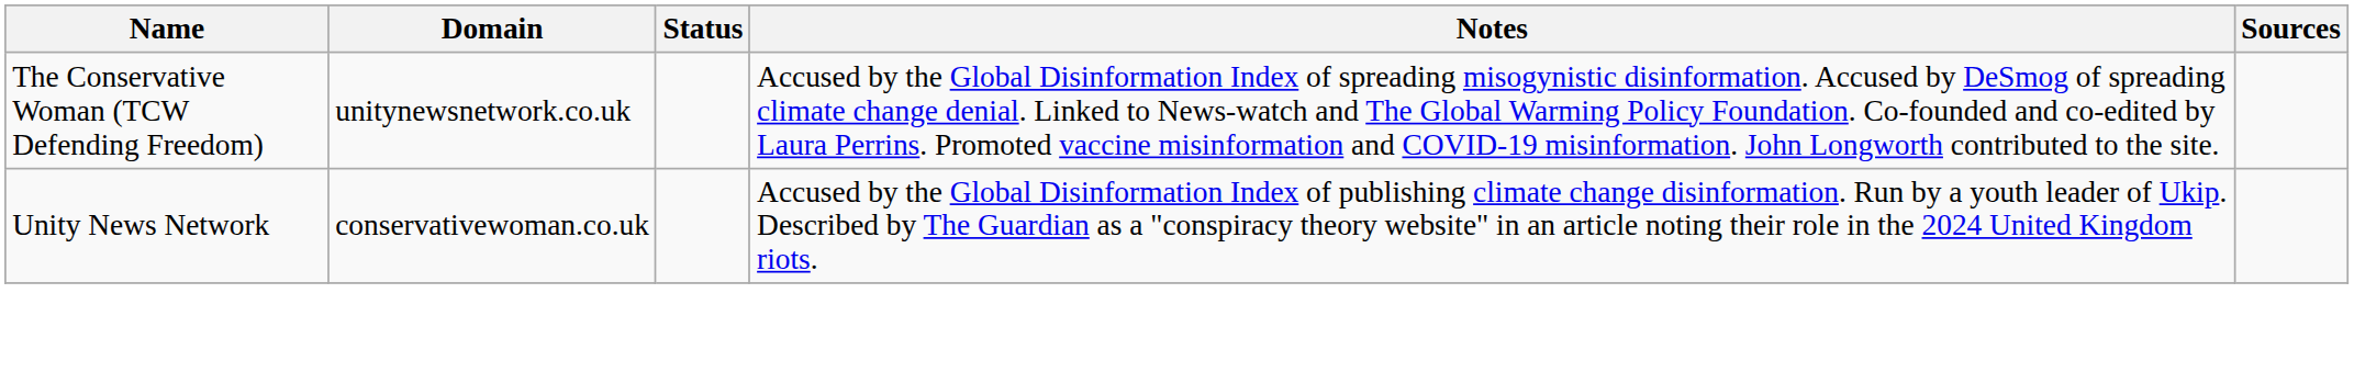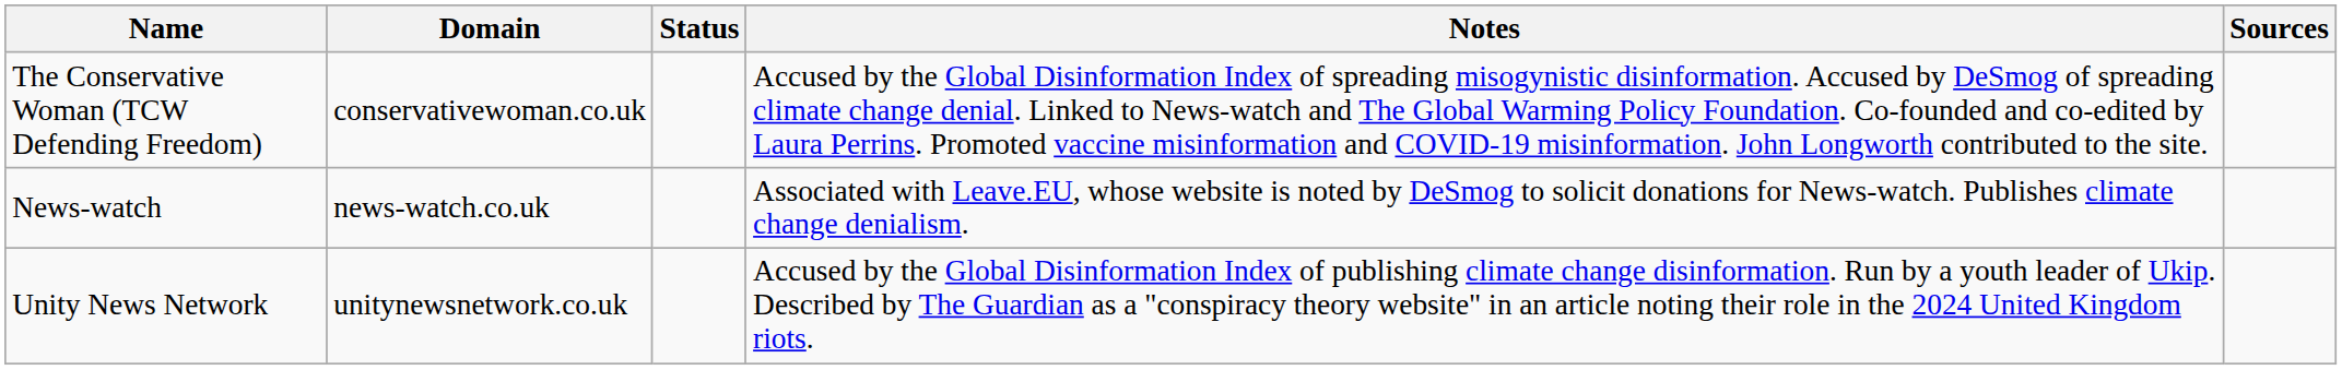 <table class="wikitable sortable mw-collapsible">
 <tr>
 <th>Name</th>
 <th>Domain</th>
 <th>Status</th>
 <th class="sortable">Notes</th>
 <th class="unsortable">Sources</th>
 </tr>
 <tr>
 <td>The Conservative Woman (TCW Defending Freedom)</td>
-<td>unitynewsnetwork.co.uk</td>
+<td>conservativewoman.co.uk</td>
 <td></td>
 <td>Accused by the <a href='#'>Global Disinformation Index</a> of spreading <a href='#'>misogynistic disinformation</a>. Accused by <a href='#'>DeSmog</a> of spreading <a href='#'>climate change denial</a>. Linked to News-watch and <a href='#'>The Global Warming Policy Foundation</a>. Co-founded and co-edited by <a href='#'>Laura Perrins</a>. Promoted <a href='#'>vaccine misinformation</a> and <a href='#'>COVID-19 misinformation</a>. <a href='#'>John Longworth</a> contributed to the site.</td>
 <td></td>
 </tr>
 <tr>
+<td>News-watch</td>
+<td>news-watch.co.uk</td>
+<td></td>
+<td>Associated with <a href='#'>Leave.EU</a>, whose website is noted by <a href='#'>DeSmog</a> to solicit donations for News-watch. Publishes <a href='#'>climate change denialism</a>.</td>
+<td></td>
+</tr>
+<tr>
 <td>Unity News Network</td>
-<td>conservativewoman.co.uk</td>
+<td>unitynewsnetwork.co.uk</td>
 <td></td>
 <td>Accused by the <a href='#'>Global Disinformation Index</a> of publishing <a href='#'>climate change disinformation</a>. Run by a youth leader of <a href='#'>Ukip</a>. Described by <a href='#'>The Guardian</a> as a "conspiracy theory website" in an article noting their role in the <a href='#'>2024 United Kingdom riots</a>.</td>
 <td></td>
 </tr>
 </table>
